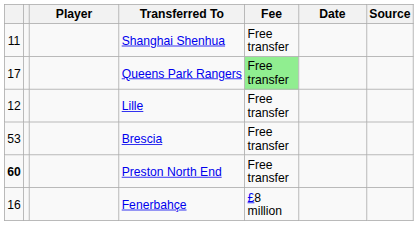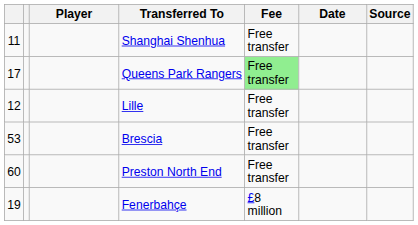 <table class="wikitable plainrowheaders sortable" style="font-size:95%">
 <tr>
 <th></th>
 <th></th>
 <th scope=col width=105>Player</th>
 <th>Transferred To</th>
 <th scope=col width=60>Fee</th>
 <th scope=col width=78>Date</th>
 <th>Source</th>
 </tr>
 <tr>
 <td align=center>11</td>
 <td align=center></td>
 <td></td>
 <td> <a href='#'>Shanghai Shenhua</a></td>
 <td>Free transfer</td>
 <td></td>
 <td></td>
 </tr>
 <tr>
 <td align=center>17</td>
 <td align=center></td>
 <td></td>
 <td> <a href='#'>Queens Park Rangers</a></td>
 <td style="background: lightgreen;">Free transfer</td>
 <td></td>
 <td></td>
 </tr>
 <tr>
 <td align=center>12</td>
 <td align=center></td>
 <td></td>
 <td> <a href='#'>Lille</a></td>
 <td>Free transfer</td>
 <td></td>
 <td></td>
 </tr>
 <tr>
 <td align=center>53</td>
 <td align=center></td>
 <td></td>
 <td> <a href='#'>Brescia</a></td>
 <td>Free transfer</td>
 <td></td>
 <td></td>
 </tr>
 <tr>
-<td align=center><strong>60</strong></td>
+<td align=center>60</td>
 <td align=center></td>
 <td></td>
 <td> <a href='#'>Preston North End</a></td>
 <td>Free transfer</td>
 <td></td>
 <td></td>
 </tr>
 <tr>
-<td align=center>16</td>
+<td align=center>19</td>
 <td align=center></td>
 <td></td>
 <td> <a href='#'>Fenerbahçe</a></td>
 <td><a href='#'>£</a>8 million</td>
 <td></td>
 <td></td>
 </tr>
 </table>
